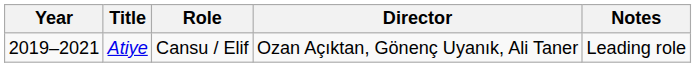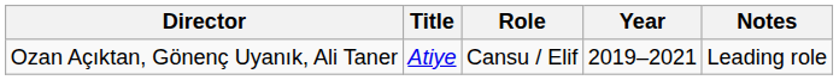 <table class="wikitable">
 <tr>
-<th>Year</th>
+<th>Director</th>
 <th>Title</th>
 <th>Role</th>
-<th>Director</th>
+<th>Year</th>
 <th>Notes</th>
 </tr>
 <tr>
-<td>2019–2021</td>
+<td>Ozan Açıktan, Gönenç Uyanık, Ali Taner</td>
 <td><em><a href='#'>Atiye</a></em></td>
 <td>Cansu / Elif</td>
-<td>Ozan Açıktan, Gönenç Uyanık, Ali Taner</td>
+<td>2019–2021</td>
 <td>Leading role</td>
 </tr>
 </table>
